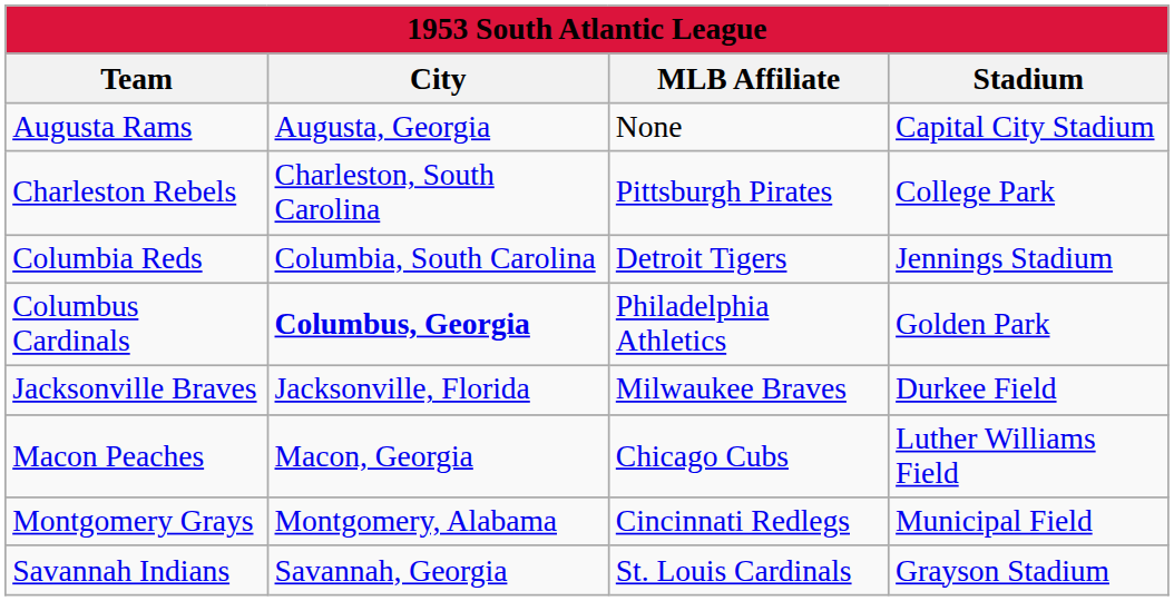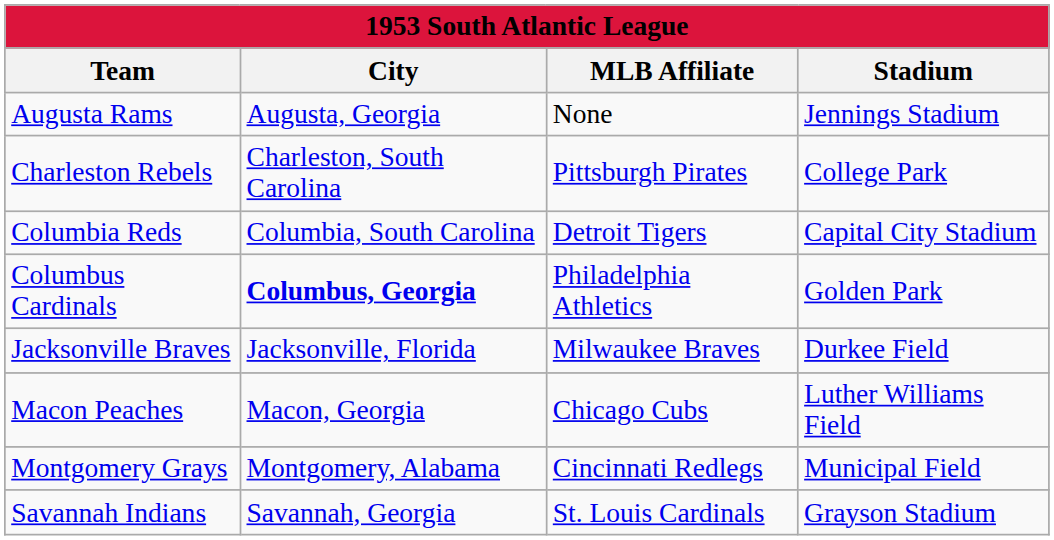 <table class="wikitable" style="width:auto">
 <tr>
 <td bgcolor="#DC143C" align="center" colspan="7"><strong><span>1953 South Atlantic League</span></strong></td>
 </tr>
 <tr>
 <th>Team</th>
 <th>City</th>
 <th>MLB Affiliate</th>
 <th>Stadium</th>
 </tr>
 <tr>
 <td><a href='#'>Augusta Rams</a></td>
 <td><a href='#'>Augusta, Georgia</a></td>
 <td>None</td>
-<td><a href='#'>Capital City Stadium</a></td>
+<td><a href='#'>Jennings Stadium</a></td>
 </tr>
 <tr>
 <td><a href='#'>Charleston Rebels</a></td>
 <td><a href='#'>Charleston, South Carolina</a></td>
 <td><a href='#'>Pittsburgh Pirates</a></td>
 <td><a href='#'>College Park</a></td>
 </tr>
 <tr>
 <td><a href='#'>Columbia Reds</a></td>
 <td><a href='#'>Columbia, South Carolina</a></td>
 <td><a href='#'>Detroit Tigers</a></td>
-<td><a href='#'>Jennings Stadium</a></td>
+<td><a href='#'>Capital City Stadium</a></td>
 </tr>
 <tr>
 <td><a href='#'>Columbus Cardinals</a></td>
 <td><strong><a href='#'>Columbus, Georgia</a></strong></td>
 <td><a href='#'>Philadelphia Athletics</a></td>
 <td><a href='#'>Golden Park</a></td>
 </tr>
 <tr>
 <td><a href='#'>Jacksonville Braves</a></td>
 <td><a href='#'>Jacksonville, Florida</a></td>
 <td><a href='#'>Milwaukee Braves</a></td>
 <td><a href='#'>Durkee Field</a></td>
 </tr>
 <tr>
 <td><a href='#'>Macon Peaches</a></td>
 <td><a href='#'>Macon, Georgia</a></td>
 <td><a href='#'>Chicago Cubs</a></td>
 <td><a href='#'>Luther Williams Field</a></td>
 </tr>
 <tr>
 <td><a href='#'>Montgomery Grays</a></td>
 <td><a href='#'>Montgomery, Alabama</a></td>
 <td><a href='#'>Cincinnati Redlegs</a></td>
 <td><a href='#'>Municipal Field</a></td>
 </tr>
 <tr>
 <td><a href='#'>Savannah Indians</a></td>
 <td><a href='#'>Savannah, Georgia</a></td>
 <td><a href='#'>St. Louis Cardinals</a></td>
 <td><a href='#'>Grayson Stadium</a></td>
 </tr>
 </table>
